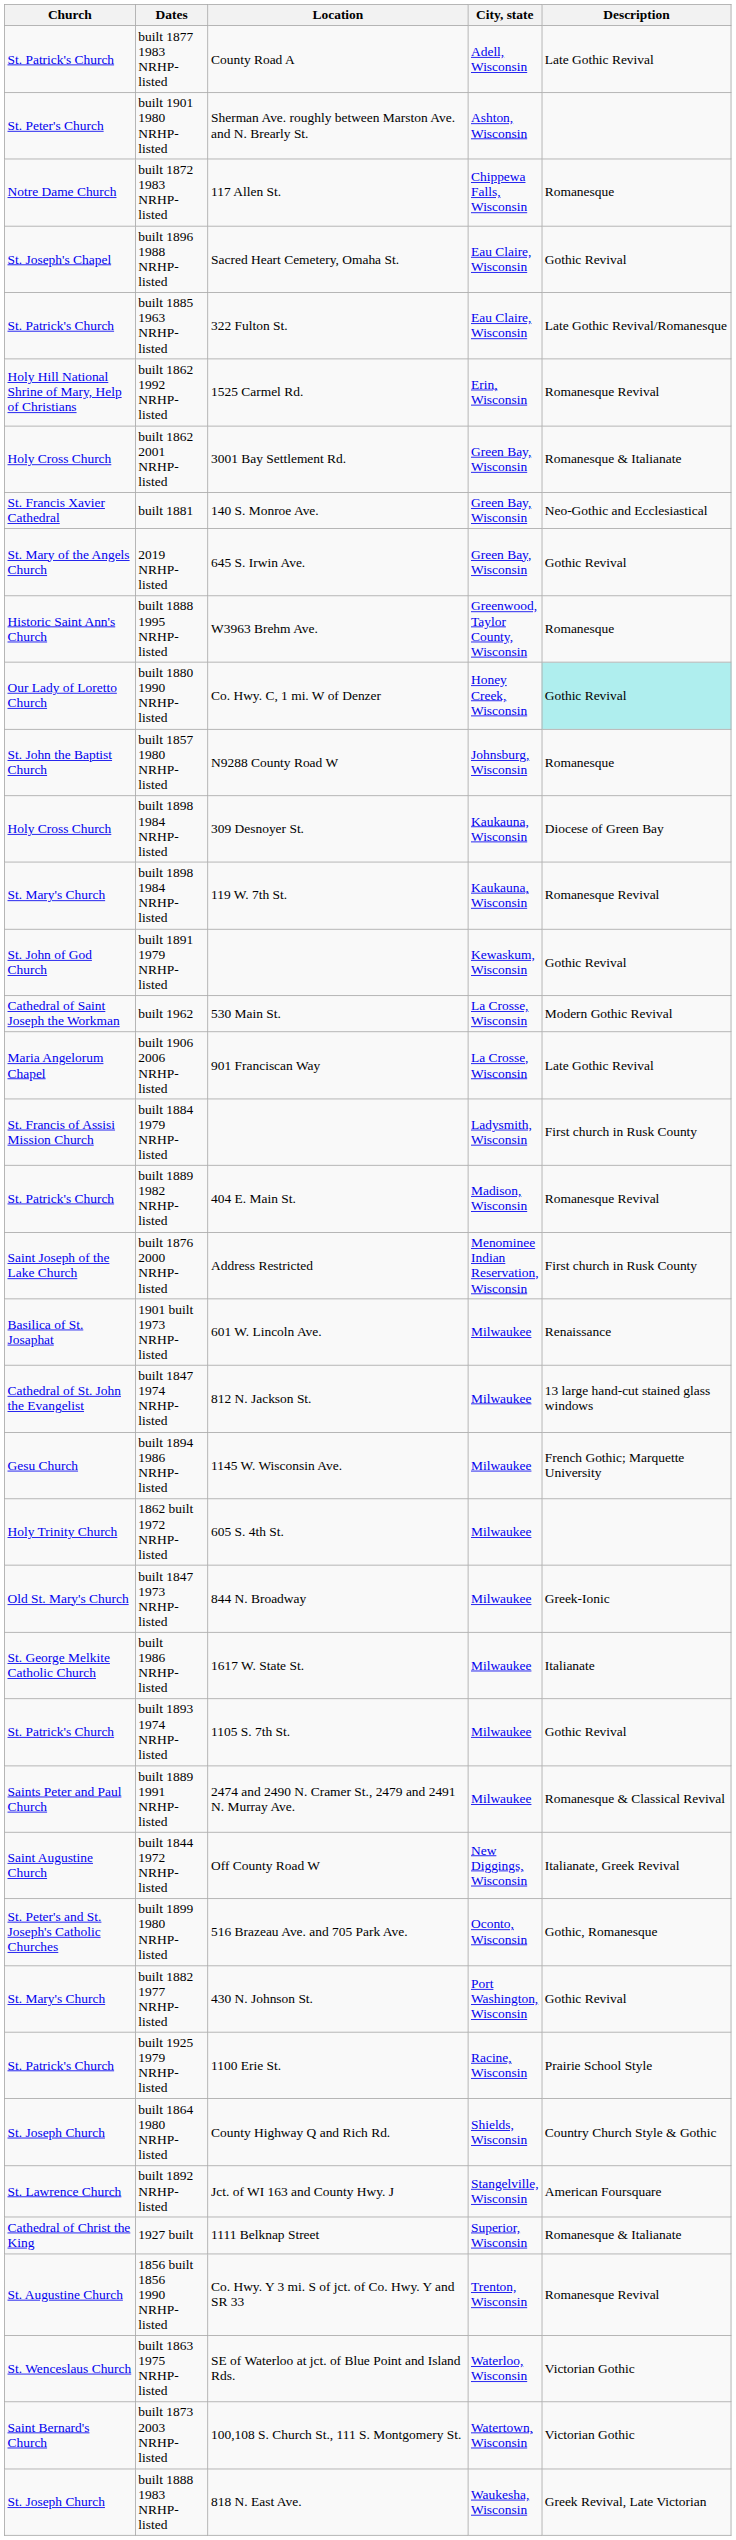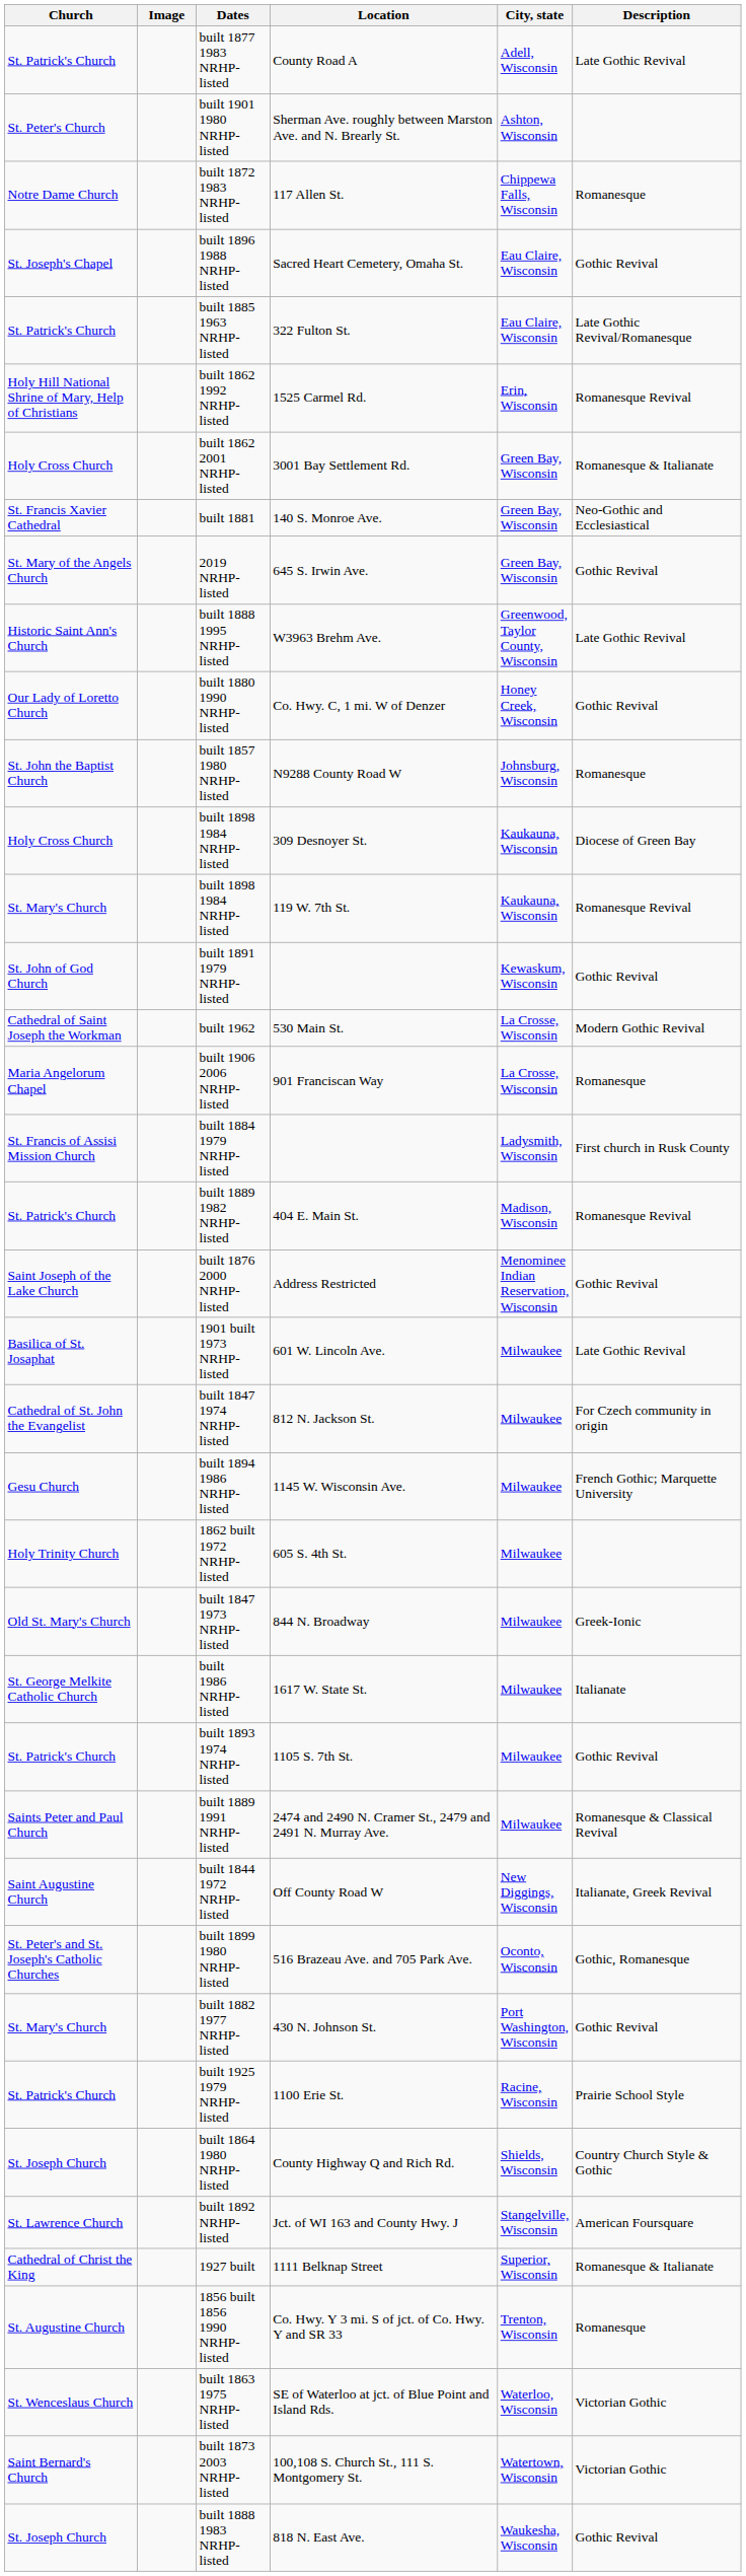 <table class="wikitable sortable" style="width:98%">
 <tr>
 <th width = 18%><strong>Church</strong></th>
+<th width = 8% class="unsortable"><strong>Image</strong></th>
 <th width = 10%><strong>Dates</strong></th>
 <th><strong>Location</strong></th>
 <th width = 8%><strong>City, state</strong></th>
 <th class="unsortable"><strong>Description</strong></th>
 </tr>
 <tr>
 <td><a href='#'>St. Patrick's Church</a></td>
+<td></td>
 <td>built 1877<br>1983 NRHP-listed</td>
 <td>County Road A<br><small></small></td>
 <td><a href='#'>Adell, Wisconsin</a></td>
 <td>Late Gothic Revival</td>
 </tr>
 <tr>
 <td><a href='#'>St. Peter's Church</a></td>
+<td></td>
 <td>built 1901<br>1980 NRHP-listed</td>
 <td>Sherman Ave. roughly between Marston Ave. and N. Brearly St.<br><small></small></td>
 <td><a href='#'>Ashton, Wisconsin</a></td>
 <td></td>
 </tr>
 <tr>
 <td><a href='#'>Notre Dame Church</a></td>
+<td></td>
 <td>built 1872<br>1983 NRHP-listed</td>
 <td>117 Allen St.<br><small></small></td>
 <td><a href='#'>Chippewa Falls, Wisconsin</a></td>
 <td>Romanesque</td>
 </tr>
 <tr>
 <td><a href='#'>St. Joseph's Chapel</a></td>
+<td></td>
 <td>built 1896<br>1988 NRHP-listed</td>
 <td>Sacred Heart Cemetery, Omaha St.<br><small></small></td>
 <td><a href='#'>Eau Claire, Wisconsin</a></td>
 <td>Gothic Revival</td>
 </tr>
 <tr>
 <td><a href='#'>St. Patrick's Church</a></td>
+<td></td>
 <td>built 1885<br>1963 NRHP-listed</td>
 <td>322 Fulton St.<br><small></small></td>
 <td><a href='#'>Eau Claire, Wisconsin</a></td>
 <td>Late Gothic Revival/Romanesque</td>
 </tr>
 <tr>
 <td><a href='#'>Holy Hill National Shrine of Mary, Help of Christians</a></td>
+<td></td>
 <td>built 1862<br>1992 NRHP-listed</td>
 <td>1525 Carmel Rd.<br><small></small></td>
 <td><a href='#'>Erin, Wisconsin</a></td>
 <td>Romanesque Revival</td>
 </tr>
 <tr>
 <td><a href='#'>Holy Cross Church</a></td>
+<td></td>
 <td>built 1862<br>2001 NRHP-listed</td>
 <td>3001 Bay Settlement Rd.<br><small></small></td>
 <td><a href='#'>Green Bay, Wisconsin</a></td>
 <td>Romanesque & Italianate</td>
 </tr>
 <tr>
 <td><a href='#'>St. Francis Xavier Cathedral</a></td>
+<td></td>
 <td>built 1881</td>
 <td>140 S. Monroe Ave.<br><small></small></td>
 <td><a href='#'>Green Bay, Wisconsin</a></td>
 <td>Neo-Gothic and Ecclesiastical</td>
 </tr>
 <tr>
 <td><a href='#'>St. Mary of the Angels Church</a></td>
+<td></td>
 <td><br>2019 NRHP-listed</td>
 <td>645 S. Irwin Ave.<br><small></small></td>
 <td><a href='#'>Green Bay, Wisconsin</a></td>
 <td>Gothic Revival</td>
 </tr>
 <tr>
 <td><a href='#'>Historic Saint Ann's Church</a></td>
+<td></td>
 <td>built 1888<br>1995 NRHP-listed</td>
 <td>W3963 Brehm Ave.<br><small></small></td>
 <td><a href='#'>Greenwood, Taylor County, Wisconsin</a></td>
-<td>Romanesque</td>
+<td>Late Gothic Revival</td>
 </tr>
 <tr>
 <td><a href='#'>Our Lady of Loretto Church</a></td>
+<td></td>
 <td>built 1880<br>1990 NRHP-listed</td>
 <td>Co. Hwy. C, 1 mi. W of Denzer<br><small></small></td>
 <td><a href='#'>Honey Creek, Wisconsin</a></td>
-<td style="background: paleturquoise;">Gothic Revival</td>
+<td>Gothic Revival</td>
 </tr>
 <tr>
 <td><a href='#'>St. John the Baptist Church</a></td>
+<td></td>
 <td>built 1857<br>1980 NRHP-listed</td>
 <td>N9288 County Road W<br><small></small></td>
 <td><a href='#'>Johnsburg, Wisconsin</a></td>
 <td>Romanesque</td>
 </tr>
 <tr>
 <td><a href='#'>Holy Cross Church</a></td>
+<td></td>
 <td>built 1898<br>1984 NRHP-listed</td>
 <td>309 Desnoyer St.<br><small></small></td>
 <td><a href='#'>Kaukauna, Wisconsin</a></td>
 <td>Diocese of Green Bay</td>
 </tr>
 <tr>
 <td><a href='#'>St. Mary's Church</a></td>
+<td></td>
 <td>built 1898<br>1984 NRHP-listed</td>
 <td>119 W. 7th St.<br><small></small></td>
 <td><a href='#'>Kaukauna, Wisconsin</a></td>
 <td>Romanesque Revival</td>
 </tr>
 <tr>
 <td><a href='#'>St. John of God Church</a></td>
+<td></td>
 <td>built 1891<br>1979 NRHP-listed</td>
 <td><br><small></small></td>
 <td><a href='#'>Kewaskum, Wisconsin</a></td>
 <td>Gothic Revival</td>
 </tr>
 <tr>
 <td><a href='#'>Cathedral of Saint Joseph the Workman</a></td>
+<td></td>
 <td>built 1962</td>
 <td>530 Main St.<br><small></small></td>
 <td><a href='#'>La Crosse, Wisconsin</a></td>
 <td>Modern Gothic Revival</td>
 </tr>
 <tr>
 <td><a href='#'>Maria Angelorum Chapel</a></td>
+<td></td>
 <td>built 1906<br>2006 NRHP-listed</td>
 <td>901 Franciscan Way<br><small></small></td>
 <td><a href='#'>La Crosse, Wisconsin</a></td>
-<td>Late Gothic Revival</td>
+<td>Romanesque</td>
 </tr>
 <tr>
 <td><a href='#'>St. Francis of Assisi Mission Church</a></td>
+<td></td>
 <td>built 1884<br>1979 NRHP-listed</td>
 <td><small></small></td>
 <td><a href='#'>Ladysmith, Wisconsin</a></td>
 <td>First church in Rusk County</td>
 </tr>
 <tr>
 <td><a href='#'>St. Patrick's Church</a></td>
+<td></td>
 <td>built 1889<br>1982 NRHP-listed</td>
 <td>404 E. Main St.<br><small></small></td>
 <td><a href='#'>Madison, Wisconsin</a></td>
 <td>Romanesque Revival</td>
 </tr>
 <tr>
 <td><a href='#'>Saint Joseph of the Lake Church</a></td>
+<td></td>
 <td>built 1876<br>2000 NRHP-listed</td>
 <td>Address Restricted</td>
 <td><a href='#'> Menominee Indian Reservation, Wisconsin</a></td>
-<td>First church in Rusk County</td>
+<td>Gothic Revival</td>
 </tr>
 <tr>
 <td><a href='#'>Basilica of St. Josaphat</a></td>
+<td></td>
 <td>1901 built <br> 1973 NRHP-listed</td>
 <td>601 W. Lincoln Ave.<br><small></small></td>
 <td><a href='#'>Milwaukee</a></td>
-<td>Renaissance</td>
+<td>Late Gothic Revival</td>
 </tr>
 <tr>
 <td><a href='#'>Cathedral of St. John the Evangelist</a></td>
+<td></td>
 <td>built 1847<br>1974 NRHP-listed</td>
 <td>812 N. Jackson St.<br><small></small></td>
 <td><a href='#'>Milwaukee</a></td>
-<td>13 large hand-cut stained glass windows</td>
+<td>For Czech community in origin</td>
 </tr>
 <tr>
 <td><a href='#'>Gesu Church</a></td>
+<td></td>
 <td>built 1894<br>1986 NRHP-listed</td>
 <td>1145 W. Wisconsin Ave.<br><small></small></td>
 <td><a href='#'>Milwaukee</a></td>
 <td>French Gothic; Marquette University</td>
 </tr>
 <tr>
 <td><a href='#'>Holy Trinity Church</a></td>
+<td></td>
 <td>1862 built<br>1972 NRHP-listed</td>
 <td>605 S. 4th St.<br><small></small></td>
 <td><a href='#'>Milwaukee</a></td>
 <td></td>
 </tr>
 <tr>
 <td><a href='#'>Old St. Mary's Church</a></td>
+<td></td>
 <td>built 1847<br>1973 NRHP-listed</td>
 <td>844 N. Broadway<br><small></small></td>
 <td><a href='#'>Milwaukee</a></td>
 <td>Greek-Ionic</td>
 </tr>
 <tr>
 <td><a href='#'>St. George Melkite Catholic Church</a></td>
+<td></td>
 <td>built <br>1986 NRHP-listed</td>
 <td>1617 W. State St.<br><small></small></td>
 <td><a href='#'>Milwaukee</a></td>
 <td>Italianate</td>
 </tr>
 <tr>
 <td><a href='#'>St. Patrick's Church</a></td>
+<td></td>
 <td>built 1893<br>1974 NRHP-listed</td>
 <td>1105 S. 7th St.<br><small></small></td>
 <td><a href='#'>Milwaukee</a></td>
 <td>Gothic Revival</td>
 </tr>
 <tr>
 <td><a href='#'>Saints Peter and Paul Church</a></td>
+<td></td>
 <td>built 1889<br>1991 NRHP-listed</td>
 <td>2474 and 2490 N. Cramer St., 2479 and 2491 N. Murray Ave.<br><small></small></td>
 <td><a href='#'>Milwaukee</a></td>
 <td>Romanesque & Classical Revival</td>
 </tr>
 <tr>
 <td><a href='#'>Saint Augustine Church</a></td>
+<td></td>
 <td>built 1844<br>1972 NRHP-listed</td>
 <td>Off County Road W<br><small></small></td>
 <td><a href='#'>New Diggings, Wisconsin</a></td>
 <td>Italianate, Greek Revival</td>
 </tr>
 <tr>
 <td><a href='#'>St. Peter's and St. Joseph's Catholic Churches</a></td>
+<td></td>
 <td>built 1899<br>1980 NRHP-listed</td>
 <td>516 Brazeau Ave. and 705 Park Ave.<br><small></small></td>
 <td><a href='#'>Oconto, Wisconsin</a></td>
 <td>Gothic, Romanesque</td>
 </tr>
 <tr>
 <td><a href='#'>St. Mary's Church</a></td>
+<td></td>
 <td>built 1882<br>1977 NRHP-listed</td>
 <td>430 N. Johnson St.<br><small></small></td>
 <td><a href='#'>Port Washington, Wisconsin</a></td>
 <td>Gothic Revival</td>
 </tr>
 <tr>
 <td><a href='#'>St. Patrick's Church</a></td>
+<td></td>
 <td>built 1925<br>1979 NRHP-listed</td>
 <td>1100 Erie St.<br><small></small></td>
 <td><a href='#'>Racine, Wisconsin</a></td>
 <td>Prairie School Style</td>
 </tr>
 <tr>
 <td><a href='#'>St. Joseph Church</a></td>
+<td></td>
 <td>built 1864<br>1980 NRHP-listed</td>
 <td>County Highway Q and Rich Rd.<br><small></small></td>
 <td><a href='#'>Shields, Wisconsin</a></td>
 <td>Country Church Style & Gothic</td>
 </tr>
 <tr>
 <td><a href='#'>St. Lawrence Church</a></td>
+<td></td>
 <td>built 1892<br> NRHP-listed</td>
 <td>Jct. of WI 163 and County Hwy. J<br><small></small></td>
 <td><a href='#'>Stangelville, Wisconsin</a></td>
 <td>American Foursquare</td>
 </tr>
 <tr>
 <td><a href='#'>Cathedral of Christ the King</a></td>
+<td></td>
 <td>1927 built</td>
 <td>1111 Belknap Street<br><small></small></td>
 <td><a href='#'>Superior, Wisconsin</a></td>
 <td>Romanesque & Italianate</td>
 </tr>
 <tr>
 <td><a href='#'>St. Augustine Church</a></td>
+<td></td>
 <td>1856 built 1856<br>1990 NRHP-listed</td>
 <td>Co. Hwy. Y 3 mi. S of jct. of Co. Hwy. Y and SR 33<br><small></small></td>
 <td><a href='#'>Trenton, Wisconsin</a></td>
-<td>Romanesque Revival</td>
+<td>Romanesque</td>
 </tr>
 <tr>
 <td><a href='#'>St. Wenceslaus Church</a></td>
+<td></td>
 <td>built 1863<br>1975 NRHP-listed</td>
 <td>SE of Waterloo at jct. of Blue Point and Island Rds.<br><small></small></td>
 <td><a href='#'>Waterloo, Wisconsin</a></td>
 <td>Victorian Gothic</td>
 </tr>
 <tr>
 <td><a href='#'>Saint Bernard's Church</a></td>
+<td></td>
 <td>built 1873<br>2003 NRHP-listed</td>
 <td>100,108 S. Church St., 111 S. Montgomery St.<br><small></small></td>
 <td><a href='#'>Watertown, Wisconsin</a></td>
 <td>Victorian Gothic</td>
 </tr>
 <tr>
 <td><a href='#'>St. Joseph Church</a></td>
+<td></td>
 <td>built 1888<br>1983 NRHP-listed</td>
 <td>818 N. East Ave.<br><small></small></td>
 <td><a href='#'>Waukesha, Wisconsin</a></td>
-<td>Greek Revival, Late Victorian</td>
+<td>Gothic Revival</td>
 </tr>
 </table>
